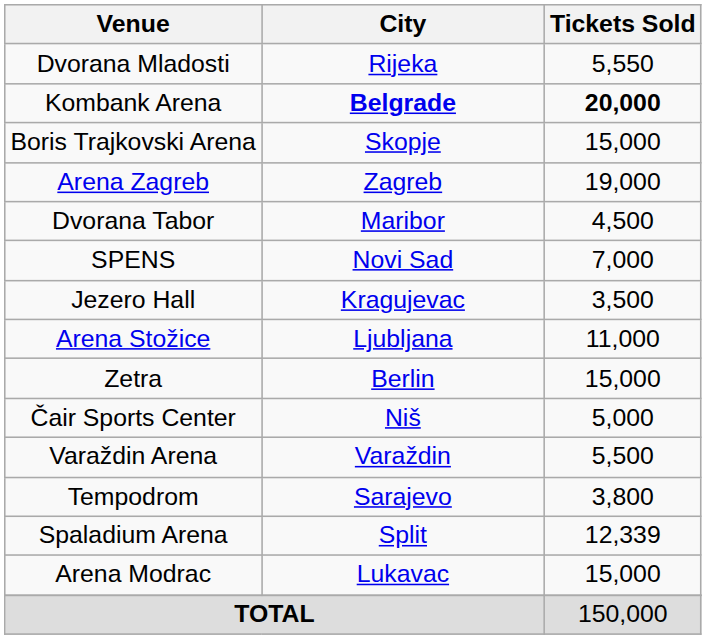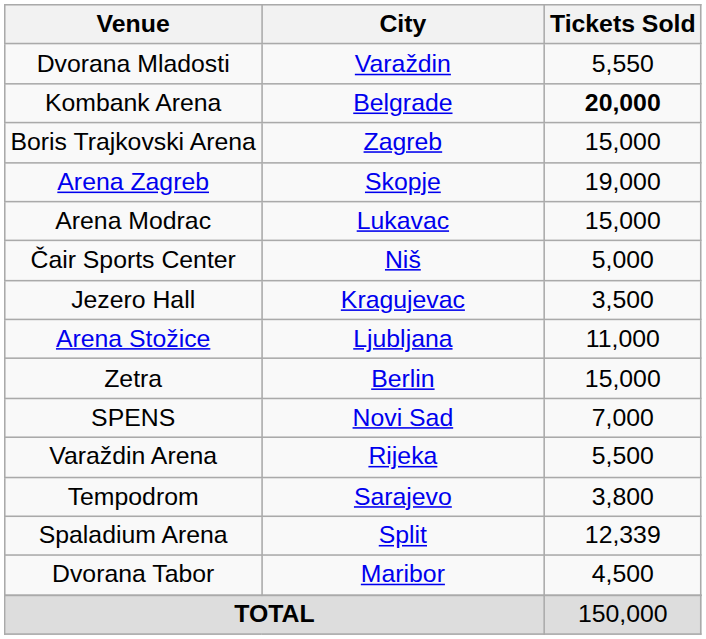 <table class="wikitable" style="text-align:center">
 <tr>
 <th style="width:200;">Venue</th>
 <th style="width:175px;">City</th>
 <th style="width:200;">Tickets Sold</th>
 </tr>
 <tr>
 <td>Dvorana Mladosti</td>
-<td><a href='#'>Rijeka</a></td>
+<td><a href='#'>Varaždin</a></td>
 <td>5,550</td>
 </tr>
 <tr>
 <td>Kombank Arena</td>
-<td><strong><a href='#'>Belgrade</a></strong></td>
+<td><a href='#'>Belgrade</a></td>
 <td><strong>20,000</strong></td>
 </tr>
 <tr>
 <td>Boris Trajkovski Arena</td>
-<td><a href='#'>Skopje</a></td>
+<td><a href='#'>Zagreb</a></td>
 <td>15,000</td>
 </tr>
 <tr>
 <td><a href='#'>Arena Zagreb</a></td>
-<td><a href='#'>Zagreb</a></td>
+<td><a href='#'>Skopje</a></td>
 <td>19,000</td>
 </tr>
 <tr>
-<td>Dvorana Tabor</td>
-<td><a href='#'>Maribor</a></td>
-<td>4,500</td>
+<td>Arena Modrac</td>
+<td><a href='#'>Lukavac</a></td>
+<td>15,000</td>
 </tr>
 <tr>
-<td>SPENS</td>
-<td><a href='#'>Novi Sad</a></td>
-<td>7,000</td>
+<td>Čair Sports Center</td>
+<td><a href='#'>Niš</a></td>
+<td>5,000</td>
 </tr>
 <tr>
 <td>Jezero Hall</td>
 <td><a href='#'>Kragujevac</a></td>
 <td>3,500</td>
 </tr>
 <tr>
 <td><a href='#'>Arena Stožice</a></td>
 <td><a href='#'>Ljubljana</a></td>
 <td>11,000</td>
 </tr>
 <tr>
 <td>Zetra</td>
 <td><a href='#'>Berlin</a></td>
 <td>15,000</td>
 </tr>
 <tr>
-<td>Čair Sports Center</td>
-<td><a href='#'>Niš</a></td>
-<td>5,000</td>
+<td>SPENS</td>
+<td><a href='#'>Novi Sad</a></td>
+<td>7,000</td>
 </tr>
 <tr>
 <td>Varaždin Arena</td>
-<td><a href='#'>Varaždin</a></td>
+<td><a href='#'>Rijeka</a></td>
 <td>5,500</td>
 </tr>
 <tr>
 <td>Tempodrom</td>
 <td><a href='#'>Sarajevo</a></td>
 <td>3,800</td>
 </tr>
 <tr>
 <td>Spaladium Arena</td>
 <td><a href='#'>Split</a></td>
 <td>12,339</td>
 </tr>
 <tr>
-<td>Arena Modrac</td>
-<td><a href='#'>Lukavac</a></td>
-<td>15,000</td>
+<td>Dvorana Tabor</td>
+<td><a href='#'>Maribor</a></td>
+<td>4,500</td>
 </tr>
 <tr>
 </tr>
 <tr style="background:#ddd;">
 <td colspan="2"><strong>TOTAL</strong></td>
 <td>150,000</td>
 </tr>
 </table>
